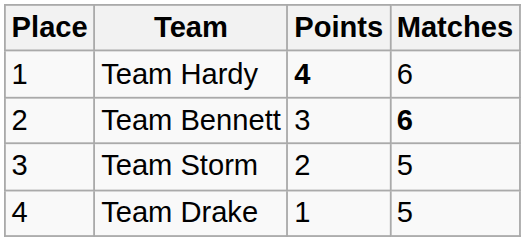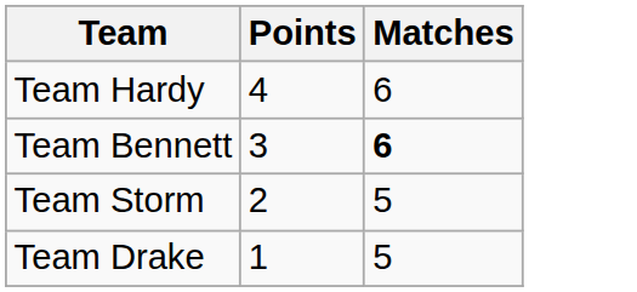 <table class="wikitable sortable">
 <tr>
-<th>Place</th>
 <th>Team</th>
 <th>Points</th>
 <th>Matches</th>
 </tr>
 <tr>
-<td>1</td>
 <td>Team Hardy</td>
-<td><strong>4</strong></td>
+<td>4</td>
 <td>6</td>
 </tr>
 <tr>
-<td>2</td>
 <td>Team Bennett</td>
 <td>3</td>
 <td><strong>6</strong></td>
 </tr>
 <tr>
-<td>3</td>
 <td>Team Storm</td>
 <td>2</td>
 <td>5</td>
 </tr>
 <tr>
-<td>4</td>
 <td>Team Drake</td>
 <td>1</td>
 <td>5</td>
 </tr>
 </table>
